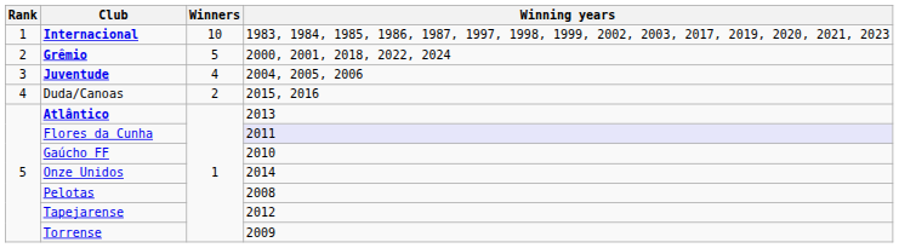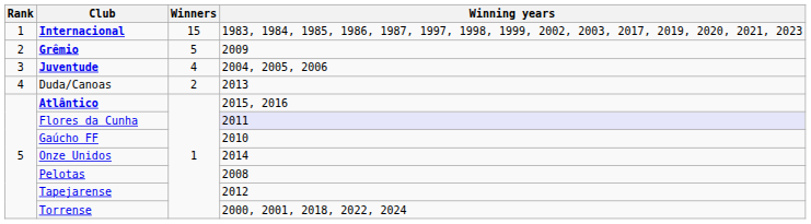 <table class="wikitable sortable">
 <tr>
 <th>Rank</th>
 <th style="width:150px">Club</th>
 <th>Winners</th>
 <th>Winning years</th>
 </tr>
 <tr>
 <td align=center>1</td>
 <td><strong><a href='#'>Internacional</a> </strong></td>
-<td align=center>10</td>
+<td align=center>15</td>
 <td>1983, 1984, 1985, 1986, 1987, 1997, 1998, 1999, 2002, 2003, 2017, 2019, 2020, 2021, 2023</td>
 </tr>
 <tr>
 <td align=center>2</td>
 <td><strong><a href='#'>Grêmio</a></strong></td>
 <td align=center>5</td>
-<td>2000, 2001, 2018, 2022, 2024</td>
+<td>2009</td>
 </tr>
 <tr>
 <td align=center>3</td>
 <td><strong><a href='#'>Juventude</a></strong></td>
 <td align=center>4</td>
 <td>2004, 2005, 2006</td>
 </tr>
 <tr>
 <td align=center>4</td>
 <td>Duda/Canoas</td>
 <td align=center>2</td>
-<td>2015, 2016</td>
+<td>2013</td>
 </tr>
 <tr>
 <td rowspan=7 align=center>5</td>
 <td><strong><a href='#'>Atlântico</a></strong></td>
 <td rowspan=7 align=center>1</td>
-<td>2013</td>
+<td>2015, 2016</td>
 </tr>
 <tr>
 <td><a href='#'>Flores da Cunha</a></td>
 <td style="background: lavender;">2011</td>
 </tr>
 <tr>
 <td><a href='#'>Gaúcho FF</a></td>
 <td>2010</td>
 </tr>
 <tr>
 <td><a href='#'>Onze Unidos</a></td>
 <td>2014</td>
 </tr>
 <tr>
 <td><a href='#'>Pelotas</a></td>
 <td>2008</td>
 </tr>
 <tr>
 <td><a href='#'>Tapejarense</a></td>
 <td>2012</td>
 </tr>
 <tr>
 <td><a href='#'>Torrense</a></td>
-<td>2009</td>
+<td>2000, 2001, 2018, 2022, 2024</td>
 </tr>
 </table>
